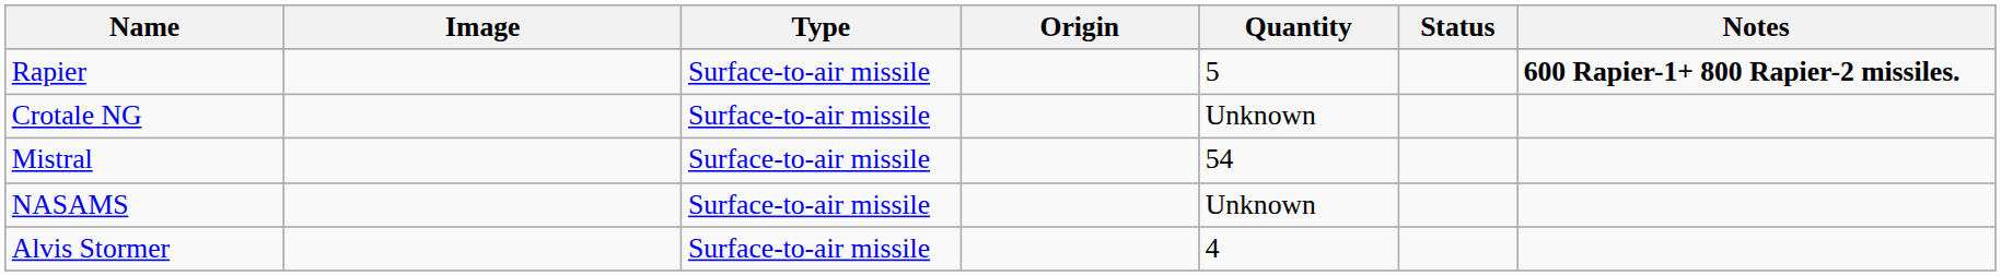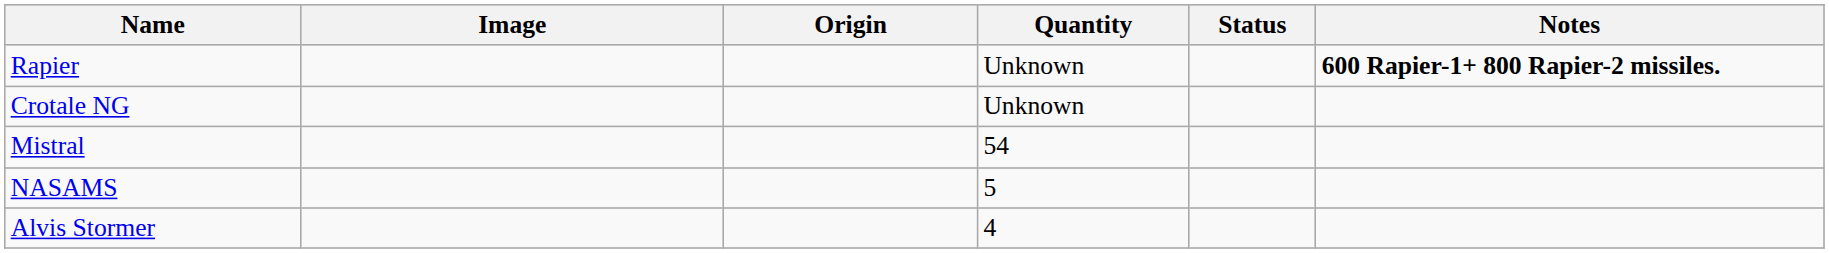 <table class="wikitable" style="width:90%;">
 <tr>
 <th width=14%>Name</th>
 <th width=20%>Image</th>
-<th width=14%>Type</th>
 <th width=12%>Origin</th>
 <th width=10%>Quantity</th>
 <th width=06%>Status</th>
 <th width=24%>Notes</th>
 </tr>
 <tr>
 <td><a href='#'>Rapier</a></td>
 <td></td>
-<td><a href='#'>Surface-to-air missile</a></td>
 <td></td>
-<td>5</td>
+<td>Unknown</td>
 <td></td>
 <td><strong>600 Rapier-1+ 800 Rapier-2 missiles.</strong></td>
 </tr>
 <tr>
 <td><a href='#'>Crotale NG</a></td>
 <td></td>
-<td><a href='#'>Surface-to-air missile</a></td>
 <td></td>
 <td>Unknown</td>
 <td></td>
 <td></td>
 </tr>
 <tr>
 <td><a href='#'>Mistral</a></td>
 <td></td>
-<td><a href='#'>Surface-to-air missile</a></td>
 <td></td>
 <td>54</td>
 <td></td>
 <td></td>
 </tr>
 <tr>
 <td><a href='#'>NASAMS</a></td>
 <td></td>
-<td><a href='#'>Surface-to-air missile</a></td>
 <td><br></td>
-<td>Unknown</td>
+<td>5</td>
 <td></td>
 <td></td>
 </tr>
 <tr>
 <td><a href='#'>Alvis Stormer</a></td>
 <td></td>
-<td><a href='#'>Surface-to-air missile</a></td>
 <td></td>
 <td>4</td>
 <td></td>
 <td></td>
 </tr>
 </table>
